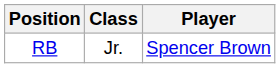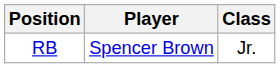 <table class="wikitable sortable" border="1">
 <tr>
 <th>Position</th>
+<th>Player</th>
 <th>Class</th>
-<th>Player</th>
 </tr>
 <tr>
 <td style="text-align:center; background:white"><a href='#'>RB</a></td>
+<td style="text-align:center; background:white"><a href='#'>Spencer Brown</a></td>
 <td style="text-align:center; background:white">Jr.</td>
-<td style="text-align:center; background:white"><a href='#'>Spencer Brown</a></td>
 </tr>
 </table>
